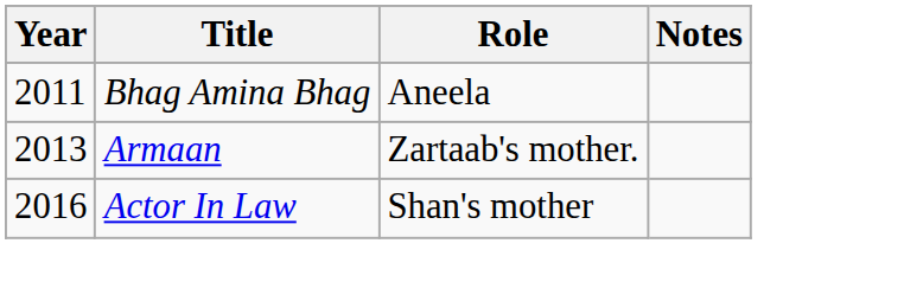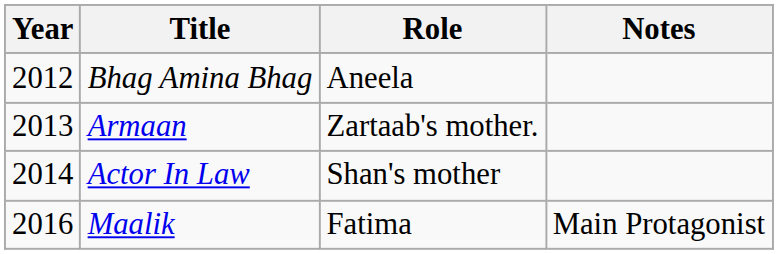 <table class="wikitable">
 <tr>
 <th>Year</th>
 <th>Title</th>
 <th>Role</th>
 <th>Notes</th>
 </tr>
 <tr>
-<td>2011</td>
+<td>2012</td>
 <td><em>Bhag Amina Bhag</em></td>
 <td>Aneela</td>
 <td></td>
 </tr>
 <tr>
 <td>2013</td>
 <td><a href='#'><em>Armaan</em></a></td>
 <td>Zartaab's mother.</td>
 <td></td>
 </tr>
 <tr>
-<td>2016</td>
+<td>2014</td>
 <td><em><a href='#'>Actor In Law</a></em></td>
 <td>Shan's mother</td>
 <td></td>
 </tr>
+<tr>
+<td>2016</td>
+<td><em><a href='#'>Maalik</a></em></td>
+<td>Fatima</td>
+<td>Main Protagonist</td>
+</tr>
 </table>
